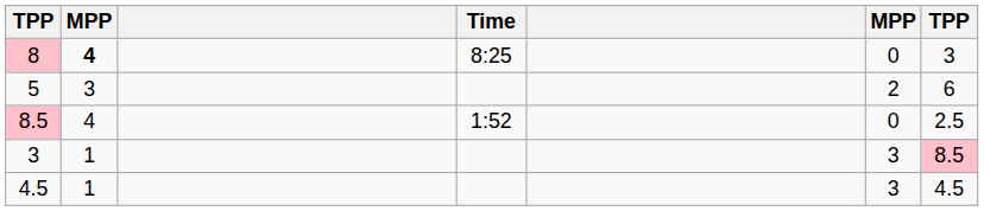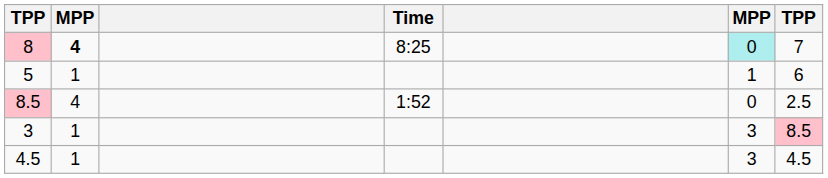 <table class="wikitable" style="text-align: center;" |>
 <tr>
 <th width="35">TPP</th>
 <th width="35">MPP</th>
 <th width="250"></th>
 <th width="45">Time</th>
 <th width="250"></th>
 <th width="35">MPP</th>
 <th width="35">TPP</th>
 </tr>
 <tr>
 <td bgcolor=pink>8</td>
 <td><strong>4</strong></td>
 <td style="text-align:left;"></td>
 <td>8:25</td>
 <td style="text-align:left;"><strong></strong></td>
-<td>0</td>
-<td>3</td>
+<td style="background: paleturquoise;">0</td>
+<td>7</td>
 </tr>
 <tr>
 <td>5</td>
-<td>3</td>
+<td>1</td>
 <td style="text-align:left;"></td>
 <td></td>
 <td style="text-align:left;"><strong></strong></td>
-<td>2</td>
+<td>1</td>
 <td>6</td>
 </tr>
 <tr>
 <td bgcolor=pink>8.5</td>
 <td>4</td>
 <td style="text-align:left;"></td>
 <td>1:52</td>
 <td style="text-align:left;"><strong></strong></td>
 <td>0</td>
 <td>2.5</td>
 </tr>
 <tr>
 <td>3</td>
 <td>1</td>
 <td style="text-align:left;"><strong></strong></td>
 <td></td>
 <td style="text-align:left;"></td>
 <td>3</td>
 <td bgcolor=pink>8.5</td>
 </tr>
 <tr>
 <td>4.5</td>
 <td>1</td>
 <td style="text-align:left;"><strong></strong></td>
 <td></td>
 <td style="text-align:left;"></td>
 <td>3</td>
 <td>4.5</td>
 </tr>
 </table>
